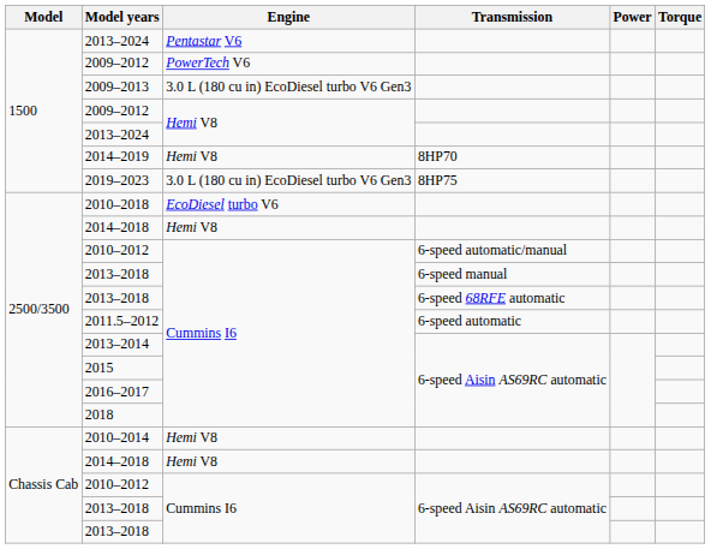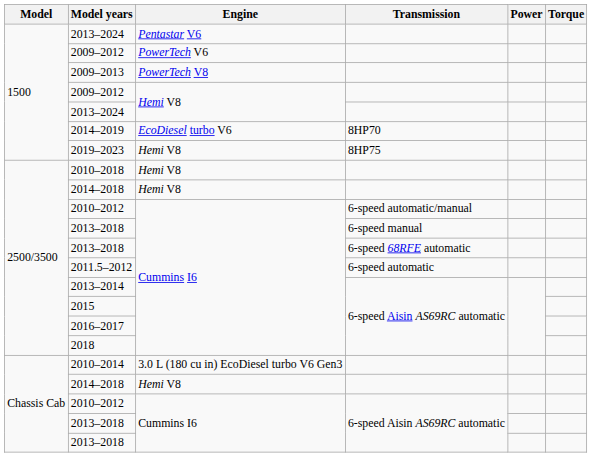 <table class="wikitable" style="font-size:90%;">
 <tr>
 <th>Model</th>
 <th>Model years</th>
 <th>Engine</th>
 <th>Transmission</th>
 <th>Power</th>
 <th>Torque</th>
 </tr>
 <tr>
 <td rowspan="7">1500</td>
 <td>2013–2024</td>
 <td> <em><a href='#'>Pentastar</a></em> <a href='#'>V6</a></td>
 <td></td>
 <td></td>
 <td></td>
 </tr>
 <tr>
 <td>2009–2012</td>
 <td> <em><a href='#'>PowerTech</a></em> V6</td>
 <td></td>
 <td></td>
 <td></td>
 </tr>
 <tr>
 <td>2009–2013</td>
-<td>3.0 L (180 cu in) EcoDiesel turbo V6 Gen3</td>
+<td> <em><a href='#'>PowerTech</a></em> <a href='#'>V8</a></td>
 <td></td>
 <td></td>
 <td></td>
 </tr>
 <tr>
 <td>2009–2012</td>
 <td rowspan=2> <em><a href='#'>Hemi</a></em> V8</td>
 <td></td>
 <td></td>
 <td></td>
 </tr>
 <tr>
 <td>2013–2024</td>
 <td></td>
 <td></td>
 <td></td>
 </tr>
 <tr>
 <td>2014–2019</td>
-<td> <em>Hemi</em> V8</td>
+<td> <em><a href='#'>EcoDiesel</a></em> <a href='#'>turbo</a> V6</td>
 <td>8HP70</td>
 <td></td>
 <td></td>
 </tr>
 <tr>
 <td>2019–2023</td>
-<td>3.0 L (180 cu in) EcoDiesel turbo V6 Gen3</td>
+<td> <em>Hemi</em> V8</td>
 <td>8HP75</td>
 <td></td>
 <td></td>
 </tr>
 <tr>
 <td rowspan=10>2500/3500</td>
 <td>2010–2018</td>
-<td> <em><a href='#'>EcoDiesel</a></em> <a href='#'>turbo</a> V6</td>
+<td> <em>Hemi</em> V8</td>
 <td></td>
 <td></td>
 <td></td>
 </tr>
 <tr>
 <td>2014–2018</td>
 <td> <em>Hemi</em> V8</td>
 <td></td>
 <td></td>
 <td></td>
 </tr>
 <tr>
 <td>2010–2012</td>
 <td rowspan="8"> <a href='#'>Cummins</a> <a href='#'>I6</a></td>
 <td>6-speed automatic/manual</td>
 <td></td>
 <td></td>
 </tr>
 <tr>
 <td>2013–2018</td>
 <td>6-speed manual</td>
 <td></td>
 <td></td>
 </tr>
 <tr>
 <td>2013–2018</td>
 <td>6-speed <em><a href='#'>68RFE</a></em> automatic</td>
 <td></td>
 <td></td>
 </tr>
 <tr>
 <td>2011.5–2012</td>
 <td>6-speed automatic</td>
 <td></td>
 <td></td>
 </tr>
 <tr>
 <td>2013–2014</td>
 <td rowspan="4">6-speed <a href='#'>Aisin</a> <em>AS69RC</em> automatic</td>
 <td rowspan="4"></td>
 <td></td>
 </tr>
 <tr>
 <td>2015</td>
 <td></td>
 </tr>
 <tr>
 <td>2016–2017</td>
 <td></td>
 </tr>
 <tr>
 <td>2018</td>
 <td></td>
 </tr>
 <tr>
 <td rowspan=5>Chassis Cab</td>
 <td>2010–2014</td>
-<td> <em>Hemi</em> V8</td>
+<td>3.0 L (180 cu in) EcoDiesel turbo V6 Gen3</td>
 <td></td>
 <td></td>
 <td></td>
 </tr>
 <tr>
 <td>2014–2018</td>
 <td> <em>Hemi</em> V8</td>
 <td></td>
 <td></td>
 <td></td>
 </tr>
 <tr>
 <td>2010–2012</td>
 <td rowspan="3"> Cummins I6</td>
 <td rowspan="3">6-speed Aisin <em>AS69RC</em> automatic</td>
 <td></td>
 <td></td>
 </tr>
 <tr>
 <td>2013–2018</td>
 <td></td>
 <td></td>
 </tr>
 <tr>
 <td>2013–2018</td>
 <td></td>
 <td></td>
 </tr>
 </table>
